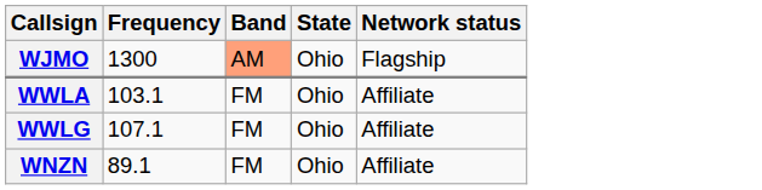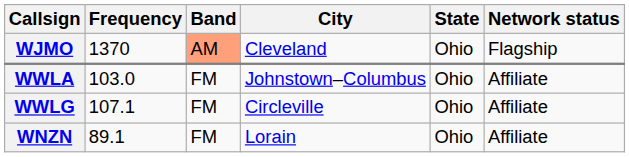 <table class="wikitable sortable">
 <tr>
 <th scope="col">Callsign</th>
 <th scope="col">Frequency</th>
 <th scope="col">Band</th>
+<th scope="col">City</th>
 <th scope="col">State</th>
 <th scope="col">Network status</th>
 </tr>
 <tr style="border-bottom:2px solid gray;">
 <th scope="row"><a href='#'>WJMO</a></th>
-<td>1300</td>
+<td>1370</td>
 <td style="background: lightsalmon;">AM</td>
+<td><a href='#'>Cleveland</a></td>
 <td>Ohio</td>
 <td>Flagship</td>
 </tr>
 <tr>
 <th scope="row"><a href='#'>WWLA</a></th>
-<td>103.1</td>
+<td>103.0</td>
 <td>FM</td>
+<td><a href='#'>Johnstown</a>–<a href='#'>Columbus</a></td>
 <td>Ohio</td>
 <td>Affiliate</td>
 </tr>
 <tr>
 <th scope="row"><a href='#'>WWLG</a></th>
 <td>107.1</td>
 <td>FM</td>
+<td><a href='#'>Circleville</a></td>
 <td>Ohio</td>
 <td>Affiliate</td>
 </tr>
 <tr>
 <th scope="row"><a href='#'>WNZN</a></th>
 <td>89.1</td>
 <td>FM</td>
+<td><a href='#'>Lorain</a></td>
 <td>Ohio</td>
 <td>Affiliate</td>
 </tr>
 </table>
